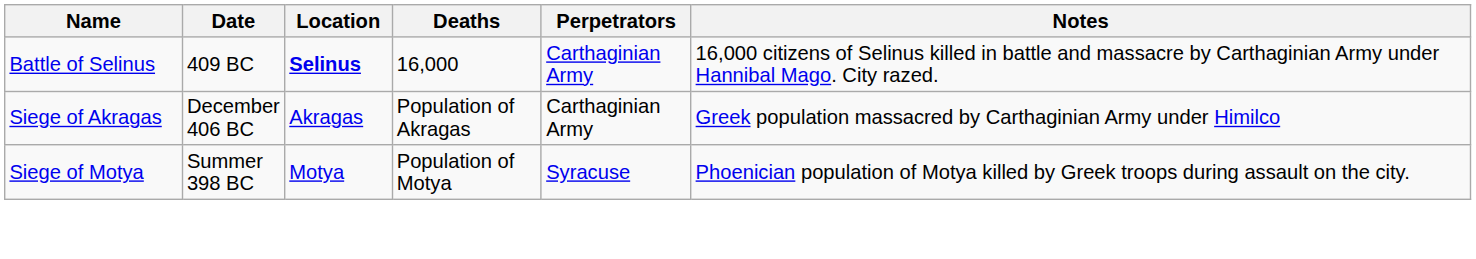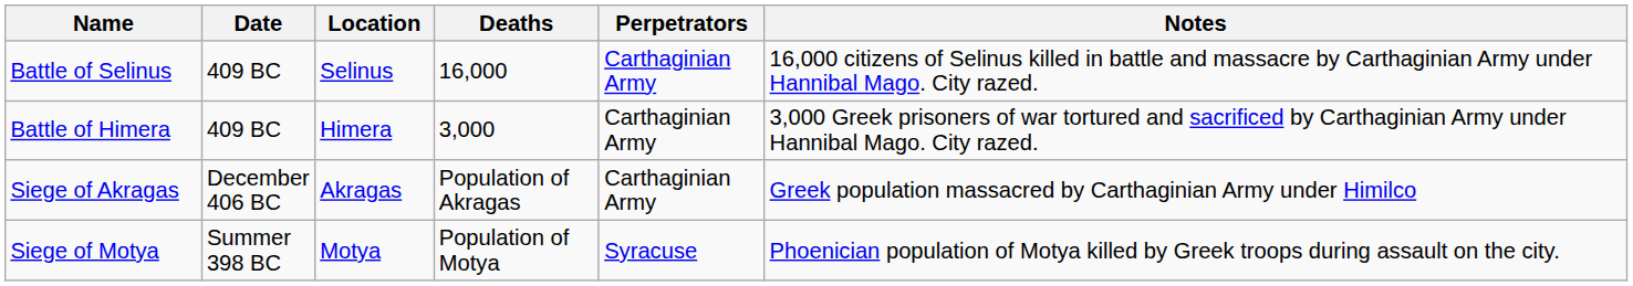 <table class="sortable wikitable" style="font-size:90%;">
 <tr>
 <th style="width:120px;">Name</th>
 <th style="width:65px;">Date</th>
 <th style="width:70px;">Location</th>
 <th style="width:100px;">Deaths</th>
 <th style="width:100px;">Perpetrators</th>
 <th class="unsortable" style="width:550px;">Notes</th>
 </tr>
 <tr>
 <td><a href='#'>Battle of Selinus</a></td>
 <td>409 BC</td>
-<td><strong><a href='#'>Selinus</a></strong></td>
+<td><a href='#'>Selinus</a></td>
 <td>16,000</td>
 <td><a href='#'>Carthaginian Army</a></td>
 <td>16,000 citizens of Selinus killed in battle and massacre by Carthaginian Army under <a href='#'>Hannibal Mago</a>. City razed.</td>
+</tr>
+<tr>
+<td><a href='#'>Battle of Himera</a></td>
+<td>409 BC</td>
+<td><a href='#'>Himera</a></td>
+<td>3,000</td>
+<td>Carthaginian Army</td>
+<td>3,000 Greek prisoners of war tortured and <a href='#'>sacrificed</a> by Carthaginian Army under Hannibal Mago. City razed.</td>
 </tr>
 <tr>
 <td><a href='#'>Siege of Akragas</a></td>
 <td>December 406 BC</td>
 <td><a href='#'>Akragas</a></td>
 <td>Population of Akragas</td>
 <td>Carthaginian Army</td>
 <td><a href='#'>Greek</a> population massacred by Carthaginian Army under <a href='#'>Himilco</a></td>
 </tr>
 <tr>
 <td><a href='#'>Siege of Motya</a></td>
 <td>Summer 398 BC</td>
 <td><a href='#'>Motya</a></td>
 <td>Population of Motya</td>
 <td><a href='#'>Syracuse</a></td>
 <td><a href='#'>Phoenician</a> population of Motya killed by Greek troops during assault on the city.</td>
 </tr>
 </table>
